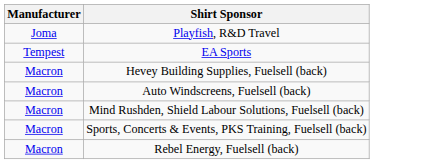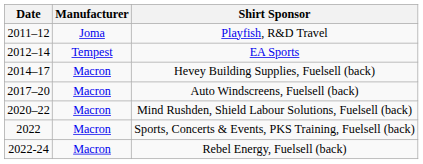 <table class="wikitable" style="text-align: center">
 <tr>
+<th>Date</th>
 <th>Manufacturer</th>
 <th>Shirt Sponsor</th>
 </tr>
 <tr>
+<td>2011–12</td>
 <td><a href='#'>Joma</a></td>
 <td><a href='#'>Playfish</a>, R&D Travel</td>
 </tr>
 <tr>
+<td>2012–14</td>
 <td><a href='#'>Tempest</a></td>
 <td><a href='#'>EA Sports</a></td>
 </tr>
 <tr>
+<td>2014–17</td>
 <td><a href='#'>Macron</a></td>
 <td>Hevey Building Supplies, Fuelsell (back)</td>
 </tr>
 <tr>
+<td>2017–20</td>
 <td><a href='#'>Macron</a></td>
 <td>Auto Windscreens, Fuelsell (back)</td>
 </tr>
 <tr>
+<td>2020–22</td>
 <td><a href='#'>Macron</a></td>
 <td>Mind Rushden, Shield Labour Solutions, Fuelsell (back)</td>
 </tr>
 <tr>
+<td>2022</td>
 <td><a href='#'>Macron</a></td>
 <td>Sports, Concerts & Events, PKS Training, Fuelsell (back)</td>
 </tr>
 <tr>
+<td>2022-24</td>
 <td><a href='#'>Macron</a></td>
 <td>Rebel Energy, Fuelsell (back)</td>
 </tr>
 </table>
